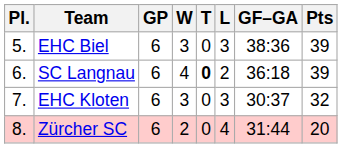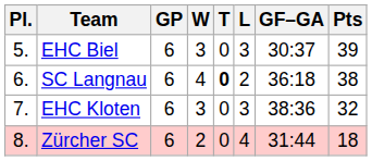 <table class="wikitable">
 <tr>
 <th>Pl.</th>
 <th>Team</th>
 <th>GP</th>
 <th>W</th>
 <th>T</th>
 <th>L</th>
 <th>GF–GA</th>
 <th>Pts</th>
 </tr>
 <tr align="center " bgcolor="#FFFFFF">
 <td>5.</td>
 <td align="left"><a href='#'>EHC Biel</a></td>
 <td>6</td>
 <td>3</td>
 <td>0</td>
 <td>3</td>
-<td>38:36</td>
+<td>30:37</td>
 <td>39</td>
 </tr>
 <tr align="center "  bgcolor="#FFFFFF">
 <td>6.</td>
 <td align="left"><a href='#'>SC Langnau</a></td>
 <td>6</td>
 <td>4</td>
 <td><strong>0</strong></td>
 <td>2</td>
 <td>36:18</td>
-<td>39</td>
+<td>38</td>
 </tr>
 <tr align="center "  bgcolor="#FFFFFF">
 <td>7.</td>
 <td align="left"><a href='#'>EHC Kloten</a></td>
 <td>6</td>
 <td>3</td>
 <td>0</td>
 <td>3</td>
-<td>30:37</td>
+<td>38:36</td>
 <td>32</td>
 </tr>
 <tr align="center "  bgcolor="#ffcccc">
 <td>8.</td>
 <td align="left"><a href='#'>Zürcher SC</a></td>
 <td>6</td>
 <td>2</td>
 <td>0</td>
 <td>4</td>
 <td>31:44</td>
-<td>20</td>
+<td>18</td>
 </tr>
 </table>
